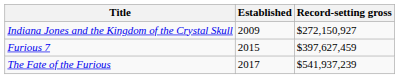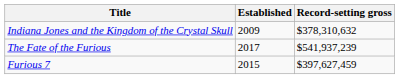 <table class="wikitable" style="margin:auto;">
 <tr>
 <th scope="col">Title</th>
 <th scope="col">Established</th>
 <th scope="col">Record-setting gross</th>
 </tr>
 <tr>
 <td><em><a href='#'>Indiana Jones and the Kingdom of the Crystal Skull</a></em></td>
 <td>2009</td>
-<td>$272,150,927</td>
+<td>$378,310,632</td>
+</tr>
+<tr>
+<td><em><a href='#'>The Fate of the Furious</a></em></td>
+<td>2017</td>
+<td>$541,937,239</td>
 </tr>
 <tr>
 <td><em><a href='#'>Furious 7</a></em></td>
 <td>2015</td>
 <td>$397,627,459</td>
 </tr>
-<tr>
-<td><em><a href='#'>The Fate of the Furious</a></em></td>
-<td>2017</td>
-<td>$541,937,239</td>
-</tr>
 </table>
